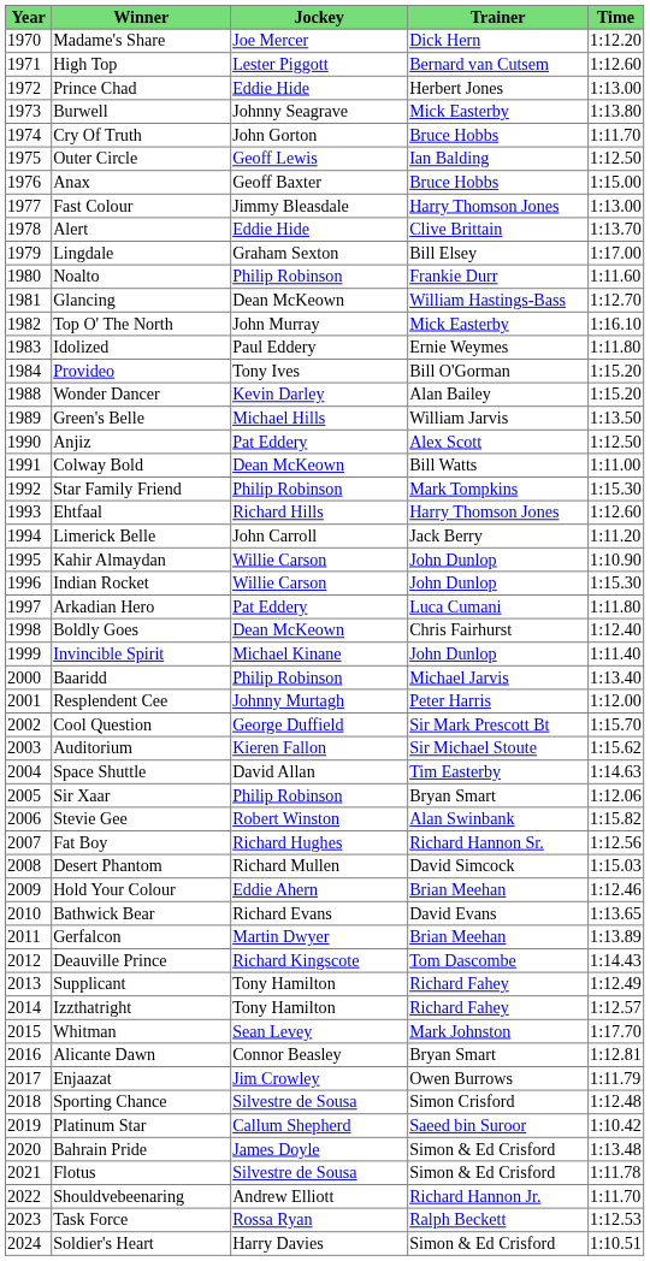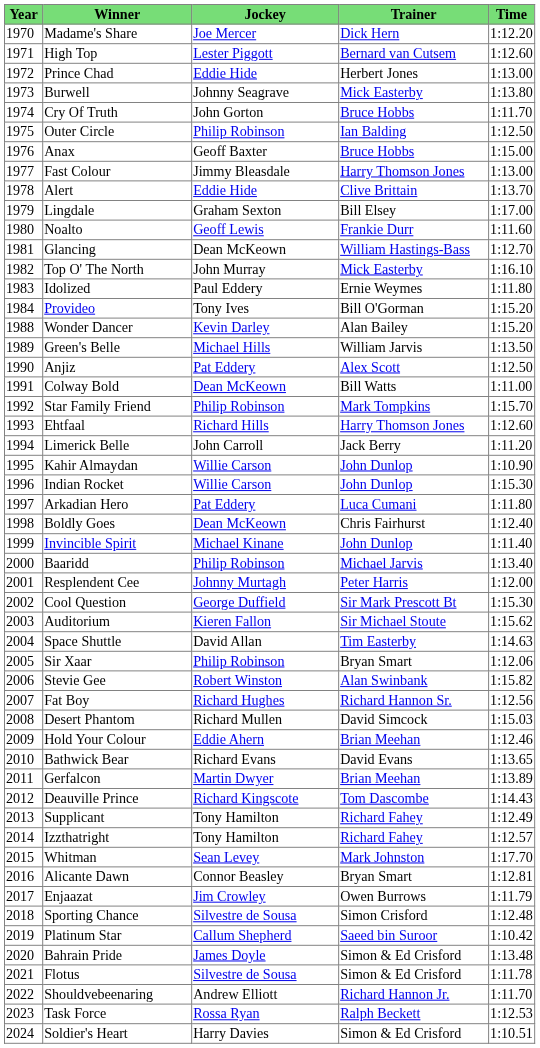 <table class = "sortable" | border="1" style="border-collapse: collapse; font-size:90%">
 <tr bgcolor="#77dd77" align="center">
 <th style="width:36px;">Year</th>
 <th style="width:149px;">Winner</th>
 <th style="width:147px;">Jockey</th>
 <th style="width:150px;">Trainer</th>
 <th>Time</th>
 </tr>
 <tr>
 <td>1970</td>
 <td>Madame's Share</td>
 <td><a href='#'>Joe Mercer</a></td>
 <td><a href='#'>Dick Hern</a></td>
 <td>1:12.20</td>
 </tr>
 <tr>
 <td>1971</td>
 <td>High Top</td>
 <td><a href='#'>Lester Piggott</a></td>
 <td><a href='#'>Bernard van Cutsem</a></td>
 <td>1:12.60</td>
 </tr>
 <tr>
 <td>1972</td>
 <td>Prince Chad</td>
 <td><a href='#'>Eddie Hide</a></td>
 <td>Herbert Jones</td>
 <td>1:13.00</td>
 </tr>
 <tr>
 <td>1973</td>
 <td>Burwell</td>
 <td>Johnny Seagrave</td>
 <td><a href='#'>Mick Easterby</a></td>
 <td>1:13.80</td>
 </tr>
 <tr>
 <td>1974</td>
 <td>Cry Of Truth</td>
 <td>John Gorton</td>
 <td><a href='#'>Bruce Hobbs</a></td>
 <td>1:11.70</td>
 </tr>
 <tr>
 <td>1975</td>
 <td>Outer Circle</td>
-<td><a href='#'>Geoff Lewis</a></td>
+<td><a href='#'>Philip Robinson</a></td>
 <td><a href='#'>Ian Balding</a></td>
 <td>1:12.50</td>
 </tr>
 <tr>
 <td>1976</td>
 <td>Anax</td>
 <td>Geoff Baxter</td>
 <td><a href='#'>Bruce Hobbs</a></td>
 <td>1:15.00</td>
 </tr>
 <tr>
 <td>1977</td>
 <td>Fast Colour</td>
 <td>Jimmy Bleasdale</td>
 <td><a href='#'>Harry Thomson Jones</a></td>
 <td>1:13.00</td>
 </tr>
 <tr>
 <td>1978</td>
 <td>Alert</td>
 <td><a href='#'>Eddie Hide</a></td>
 <td><a href='#'>Clive Brittain</a></td>
 <td>1:13.70</td>
 </tr>
 <tr>
 <td>1979</td>
 <td>Lingdale</td>
 <td>Graham Sexton</td>
 <td>Bill Elsey</td>
 <td>1:17.00</td>
 </tr>
 <tr>
 <td>1980</td>
 <td>Noalto</td>
-<td><a href='#'>Philip Robinson</a></td>
+<td><a href='#'>Geoff Lewis</a></td>
 <td><a href='#'>Frankie Durr</a></td>
 <td>1:11.60</td>
 </tr>
 <tr>
 <td>1981</td>
 <td>Glancing</td>
 <td>Dean McKeown</td>
 <td><a href='#'>William Hastings-Bass</a></td>
 <td>1:12.70</td>
 </tr>
 <tr>
 <td>1982</td>
 <td>Top O' The North</td>
 <td>John Murray</td>
 <td><a href='#'>Mick Easterby</a></td>
 <td>1:16.10</td>
 </tr>
 <tr>
 <td>1983</td>
 <td>Idolized</td>
 <td>Paul Eddery</td>
 <td>Ernie Weymes</td>
 <td>1:11.80</td>
 </tr>
 <tr>
 <td>1984</td>
 <td><a href='#'>Provideo</a></td>
 <td>Tony Ives</td>
 <td>Bill O'Gorman</td>
 <td>1:15.20</td>
 </tr>
 <tr>
 <td>1988</td>
 <td>Wonder Dancer</td>
 <td><a href='#'>Kevin Darley</a></td>
 <td>Alan Bailey</td>
 <td>1:15.20</td>
 </tr>
 <tr>
 <td>1989</td>
 <td>Green's Belle</td>
 <td><a href='#'>Michael Hills</a></td>
 <td>William Jarvis</td>
 <td>1:13.50</td>
 </tr>
 <tr>
 <td>1990</td>
 <td>Anjiz</td>
 <td><a href='#'>Pat Eddery</a></td>
 <td><a href='#'>Alex Scott</a></td>
 <td>1:12.50</td>
 </tr>
 <tr>
 <td>1991</td>
 <td>Colway Bold</td>
 <td><a href='#'>Dean McKeown</a></td>
 <td>Bill Watts</td>
 <td>1:11.00</td>
 </tr>
 <tr>
 <td>1992</td>
 <td>Star Family Friend</td>
 <td><a href='#'>Philip Robinson</a></td>
 <td><a href='#'>Mark Tompkins</a></td>
-<td>1:15.30</td>
+<td>1:15.70</td>
 </tr>
 <tr>
 <td>1993</td>
 <td>Ehtfaal</td>
 <td><a href='#'>Richard Hills</a></td>
 <td><a href='#'>Harry Thomson Jones</a></td>
 <td>1:12.60</td>
 </tr>
 <tr>
 <td>1994</td>
 <td>Limerick Belle</td>
 <td>John Carroll</td>
 <td>Jack Berry</td>
 <td>1:11.20</td>
 </tr>
 <tr>
 <td>1995</td>
 <td>Kahir Almaydan</td>
 <td><a href='#'>Willie Carson</a></td>
 <td><a href='#'>John Dunlop</a></td>
 <td>1:10.90</td>
 </tr>
 <tr>
 <td>1996</td>
 <td>Indian Rocket</td>
 <td><a href='#'>Willie Carson</a></td>
 <td><a href='#'>John Dunlop</a></td>
 <td>1:15.30</td>
 </tr>
 <tr>
 <td>1997</td>
 <td>Arkadian Hero</td>
 <td><a href='#'>Pat Eddery</a></td>
 <td><a href='#'>Luca Cumani</a></td>
 <td>1:11.80</td>
 </tr>
 <tr>
 <td>1998</td>
 <td>Boldly Goes</td>
 <td><a href='#'>Dean McKeown</a></td>
 <td>Chris Fairhurst</td>
 <td>1:12.40</td>
 </tr>
 <tr>
 <td>1999</td>
 <td><a href='#'>Invincible Spirit</a></td>
 <td><a href='#'>Michael Kinane</a></td>
 <td><a href='#'>John Dunlop</a></td>
 <td>1:11.40</td>
 </tr>
 <tr>
 <td>2000</td>
 <td>Baaridd</td>
 <td><a href='#'>Philip Robinson</a></td>
 <td><a href='#'>Michael Jarvis</a></td>
 <td>1:13.40</td>
 </tr>
 <tr>
 <td>2001</td>
 <td>Resplendent Cee</td>
 <td><a href='#'>Johnny Murtagh</a></td>
 <td><a href='#'>Peter Harris</a></td>
 <td>1:12.00</td>
 </tr>
 <tr>
 <td>2002</td>
 <td>Cool Question</td>
 <td><a href='#'>George Duffield</a></td>
 <td><a href='#'>Sir Mark Prescott Bt</a></td>
-<td>1:15.70</td>
+<td>1:15.30</td>
 </tr>
 <tr>
 <td>2003</td>
 <td>Auditorium</td>
 <td><a href='#'>Kieren Fallon</a></td>
 <td><a href='#'>Sir Michael Stoute</a></td>
 <td>1:15.62</td>
 </tr>
 <tr>
 <td>2004</td>
 <td>Space Shuttle</td>
 <td>David Allan</td>
 <td><a href='#'>Tim Easterby</a></td>
 <td>1:14.63</td>
 </tr>
 <tr>
 <td>2005</td>
 <td>Sir Xaar</td>
 <td><a href='#'>Philip Robinson</a></td>
 <td>Bryan Smart</td>
 <td>1:12.06</td>
 </tr>
 <tr>
 <td>2006</td>
 <td>Stevie Gee</td>
 <td><a href='#'>Robert Winston</a></td>
 <td><a href='#'>Alan Swinbank</a></td>
 <td>1:15.82</td>
 </tr>
 <tr>
 <td>2007</td>
 <td>Fat Boy</td>
 <td><a href='#'>Richard Hughes</a></td>
 <td><a href='#'>Richard Hannon Sr.</a></td>
 <td>1:12.56</td>
 </tr>
 <tr>
 <td>2008</td>
 <td>Desert Phantom</td>
 <td>Richard Mullen</td>
 <td>David Simcock</td>
 <td>1:15.03</td>
 </tr>
 <tr>
 <td>2009</td>
 <td>Hold Your Colour</td>
 <td><a href='#'>Eddie Ahern</a></td>
 <td><a href='#'>Brian Meehan</a></td>
 <td>1:12.46</td>
 </tr>
 <tr>
 <td>2010</td>
 <td>Bathwick Bear</td>
 <td>Richard Evans</td>
 <td>David Evans</td>
 <td>1:13.65</td>
 </tr>
 <tr>
 <td>2011</td>
 <td>Gerfalcon</td>
 <td><a href='#'>Martin Dwyer</a></td>
 <td><a href='#'>Brian Meehan</a></td>
 <td>1:13.89</td>
 </tr>
 <tr>
 <td>2012</td>
 <td>Deauville Prince</td>
 <td><a href='#'>Richard Kingscote</a></td>
 <td><a href='#'>Tom Dascombe</a></td>
 <td>1:14.43</td>
 </tr>
 <tr>
 <td>2013</td>
 <td>Supplicant</td>
 <td>Tony Hamilton</td>
 <td><a href='#'>Richard Fahey</a></td>
 <td>1:12.49</td>
 </tr>
 <tr>
 <td>2014</td>
 <td>Izzthatright</td>
 <td>Tony Hamilton</td>
 <td><a href='#'>Richard Fahey</a></td>
 <td>1:12.57</td>
 </tr>
 <tr>
 <td>2015</td>
 <td>Whitman</td>
 <td><a href='#'>Sean Levey</a></td>
 <td><a href='#'>Mark Johnston</a></td>
 <td>1:17.70</td>
 </tr>
 <tr>
 <td>2016</td>
 <td>Alicante Dawn</td>
 <td>Connor Beasley</td>
 <td>Bryan Smart</td>
 <td>1:12.81</td>
 </tr>
 <tr>
 <td>2017</td>
 <td>Enjaazat</td>
 <td><a href='#'>Jim Crowley</a></td>
 <td>Owen Burrows</td>
 <td>1:11.79</td>
 </tr>
 <tr>
 <td>2018</td>
 <td>Sporting Chance</td>
 <td><a href='#'>Silvestre de Sousa</a></td>
 <td>Simon Crisford</td>
 <td>1:12.48</td>
 </tr>
 <tr>
 <td>2019</td>
 <td>Platinum Star</td>
 <td><a href='#'>Callum Shepherd</a></td>
 <td><a href='#'>Saeed bin Suroor</a></td>
 <td>1:10.42</td>
 </tr>
 <tr>
 <td>2020</td>
 <td>Bahrain Pride</td>
 <td><a href='#'>James Doyle</a></td>
 <td>Simon & Ed Crisford</td>
 <td>1:13.48</td>
 </tr>
 <tr>
 <td>2021</td>
 <td>Flotus</td>
 <td><a href='#'>Silvestre de Sousa</a></td>
 <td>Simon & Ed Crisford</td>
 <td>1:11.78</td>
 </tr>
 <tr>
 <td>2022</td>
 <td>Shouldvebeenaring</td>
 <td>Andrew Elliott</td>
 <td><a href='#'>Richard Hannon Jr.</a></td>
 <td>1:11.70</td>
 </tr>
 <tr>
 <td>2023</td>
 <td>Task Force</td>
 <td><a href='#'>Rossa Ryan</a></td>
 <td><a href='#'>Ralph Beckett</a></td>
 <td>1:12.53</td>
 </tr>
 <tr>
 <td>2024</td>
 <td>Soldier's Heart</td>
 <td>Harry Davies</td>
 <td>Simon & Ed Crisford</td>
 <td>1:10.51</td>
 </tr>
 </table>
